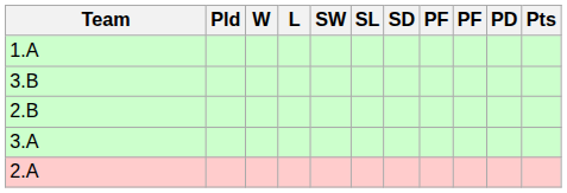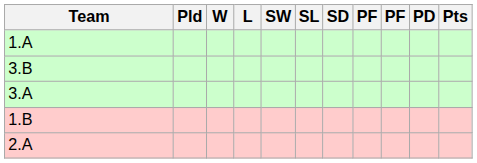 <table class=wikitable style="text-align:center">
 <tr>
 <th width=160>Team</th>
 <th width=20>Pld</th>
 <th width=20>W</th>
 <th width=20>L</th>
 <th width=20>SW</th>
 <th width=20>SL</th>
 <th width=20>SD</th>
 <th width=20>PF</th>
 <th width=20>PF</th>
 <th width=20>PD</th>
 <th width=20>Pts</th>
 </tr>
 <tr style="background: #CCFFCC;">
 <td style="text-align: left;">1.A</td>
 <td></td>
 <td></td>
 <td></td>
 <td></td>
 <td></td>
 <td></td>
 <td></td>
 <td></td>
 <td></td>
 <td></td>
 </tr>
 <tr style="background: #CCFFCC;">
 <td style="text-align: left;">3.B</td>
 <td></td>
 <td></td>
 <td></td>
 <td></td>
 <td></td>
 <td></td>
 <td></td>
 <td></td>
 <td></td>
 <td></td>
 </tr>
 <tr style="background: #CCFFCC;">
-<td style="text-align: left;">2.B</td>
+<td style="text-align: left;">3.A</td>
 <td></td>
 <td></td>
 <td></td>
 <td></td>
 <td></td>
 <td></td>
 <td></td>
 <td></td>
 <td></td>
 <td></td>
 </tr>
-<tr style="background: #CCFFCC;">
-<td style="text-align: left;">3.A</td>
+<tr style="background: #FFCCCC;">
+<td style="text-align: left;">1.B</td>
 <td></td>
 <td></td>
 <td></td>
 <td></td>
 <td></td>
 <td></td>
 <td></td>
 <td></td>
 <td></td>
 <td></td>
 </tr>
 <tr style="background: #FFCCCC;">
 <td style="text-align: left;">2.A</td>
 <td></td>
 <td></td>
 <td></td>
 <td></td>
 <td></td>
 <td></td>
 <td></td>
 <td></td>
 <td></td>
 <td></td>
 </tr>
 </table>
